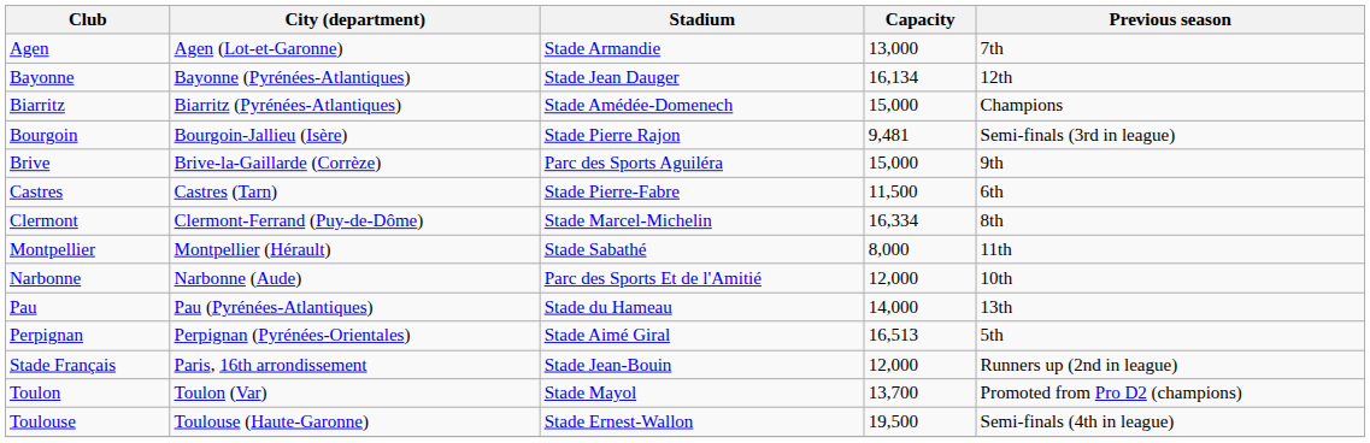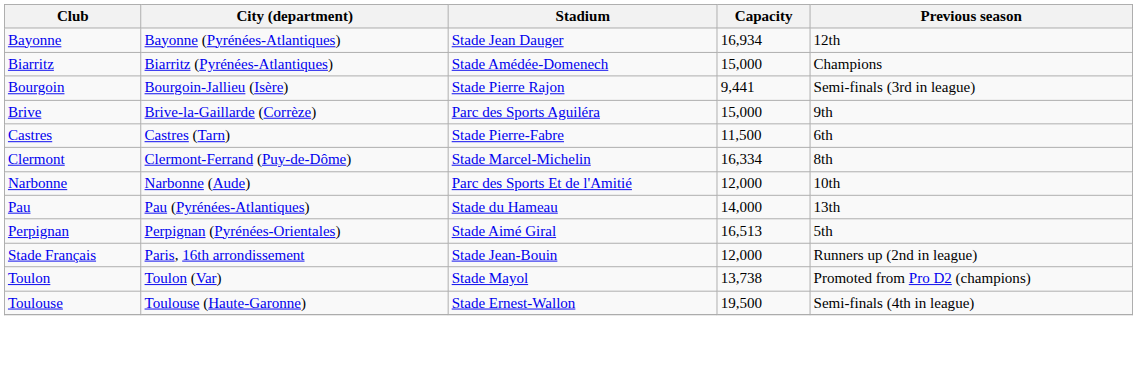 <table class="wikitable sortable" width="95%">
 <tr>
 <th>Club</th>
 <th>City (department)</th>
 <th>Stadium</th>
 <th>Capacity</th>
 <th>Previous season</th>
 </tr>
 <tr>
-<td><a href='#'>Agen</a></td>
-<td><a href='#'>Agen</a> (<a href='#'>Lot-et-Garonne</a>)</td>
-<td><a href='#'>Stade Armandie</a></td>
-<td>13,000</td>
-<td>7th</td>
-</tr>
-<tr>
 <td><a href='#'>Bayonne</a></td>
 <td><a href='#'>Bayonne</a> (<a href='#'>Pyrénées-Atlantiques</a>)</td>
 <td><a href='#'>Stade Jean Dauger</a></td>
-<td>16,134</td>
+<td>16,934</td>
 <td>12th</td>
 </tr>
 <tr>
 <td><a href='#'>Biarritz</a></td>
 <td><a href='#'>Biarritz</a> (<a href='#'>Pyrénées-Atlantiques</a>)</td>
 <td><a href='#'>Stade Amédée-Domenech</a></td>
 <td>15,000</td>
 <td>Champions</td>
 </tr>
 <tr>
 <td><a href='#'>Bourgoin</a></td>
 <td><a href='#'>Bourgoin-Jallieu</a> (<a href='#'>Isère</a>)</td>
 <td><a href='#'>Stade Pierre Rajon</a></td>
-<td>9,481</td>
+<td>9,441</td>
 <td>Semi-finals (3rd in league)</td>
 </tr>
 <tr>
 <td><a href='#'>Brive</a></td>
 <td><a href='#'>Brive-la-Gaillarde</a> (<a href='#'>Corrèze</a>)</td>
 <td><a href='#'>Parc des Sports Aguiléra</a></td>
 <td>15,000</td>
 <td>9th</td>
 </tr>
 <tr>
 <td><a href='#'>Castres</a></td>
 <td><a href='#'>Castres</a> (<a href='#'>Tarn</a>)</td>
 <td><a href='#'>Stade Pierre-Fabre</a></td>
 <td>11,500</td>
 <td>6th</td>
 </tr>
 <tr>
 <td><a href='#'>Clermont</a></td>
 <td><a href='#'>Clermont-Ferrand</a> (<a href='#'>Puy-de-Dôme</a>)</td>
 <td><a href='#'>Stade Marcel-Michelin</a></td>
 <td>16,334</td>
 <td>8th</td>
-</tr>
-<tr>
-<td><a href='#'>Montpellier</a></td>
-<td><a href='#'>Montpellier</a> (<a href='#'>Hérault</a>)</td>
-<td><a href='#'>Stade Sabathé</a></td>
-<td>8,000</td>
-<td>11th</td>
 </tr>
 <tr>
 <td><a href='#'>Narbonne</a></td>
 <td><a href='#'>Narbonne</a> (<a href='#'>Aude</a>)</td>
 <td><a href='#'>Parc des Sports Et de l'Amitié</a></td>
 <td>12,000</td>
 <td>10th</td>
 </tr>
 <tr>
 <td><a href='#'>Pau</a></td>
 <td><a href='#'>Pau</a> (<a href='#'>Pyrénées-Atlantiques</a>)</td>
 <td><a href='#'>Stade du Hameau</a></td>
 <td>14,000</td>
 <td>13th</td>
 </tr>
 <tr>
 <td><a href='#'>Perpignan</a></td>
 <td><a href='#'>Perpignan</a> (<a href='#'>Pyrénées-Orientales</a>)</td>
 <td><a href='#'>Stade Aimé Giral</a></td>
 <td>16,513</td>
 <td>5th</td>
 </tr>
 <tr>
 <td><a href='#'>Stade Français</a></td>
 <td><a href='#'>Paris</a>, <a href='#'>16th arrondissement</a></td>
 <td><a href='#'>Stade Jean-Bouin</a></td>
 <td>12,000</td>
 <td>Runners up (2nd in league)</td>
 </tr>
 <tr>
 <td><a href='#'>Toulon</a></td>
 <td><a href='#'>Toulon</a> (<a href='#'>Var</a>)</td>
 <td><a href='#'>Stade Mayol</a></td>
-<td>13,700</td>
+<td>13,738</td>
 <td>Promoted from <a href='#'>Pro D2</a> (champions)</td>
 </tr>
 <tr>
 <td><a href='#'>Toulouse</a></td>
 <td><a href='#'>Toulouse</a> (<a href='#'>Haute-Garonne</a>)</td>
 <td><a href='#'>Stade Ernest-Wallon</a></td>
 <td>19,500</td>
 <td>Semi-finals (4th in league)</td>
 </tr>
 <tr>
 </tr>
 </table>
